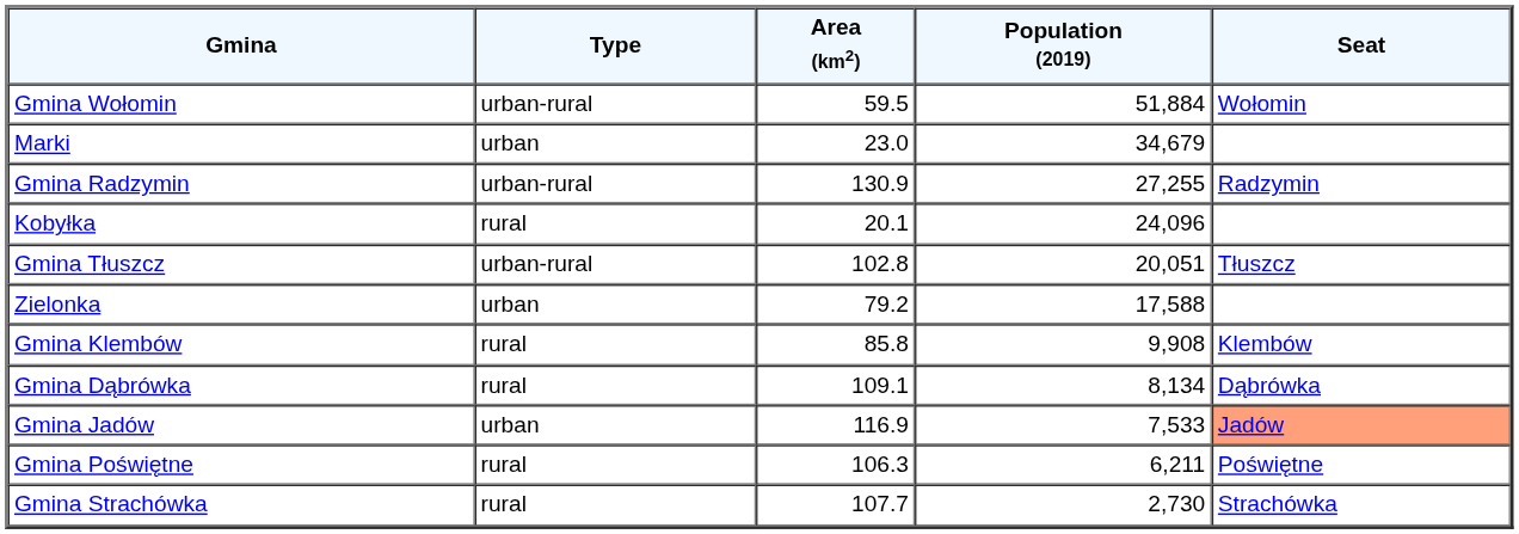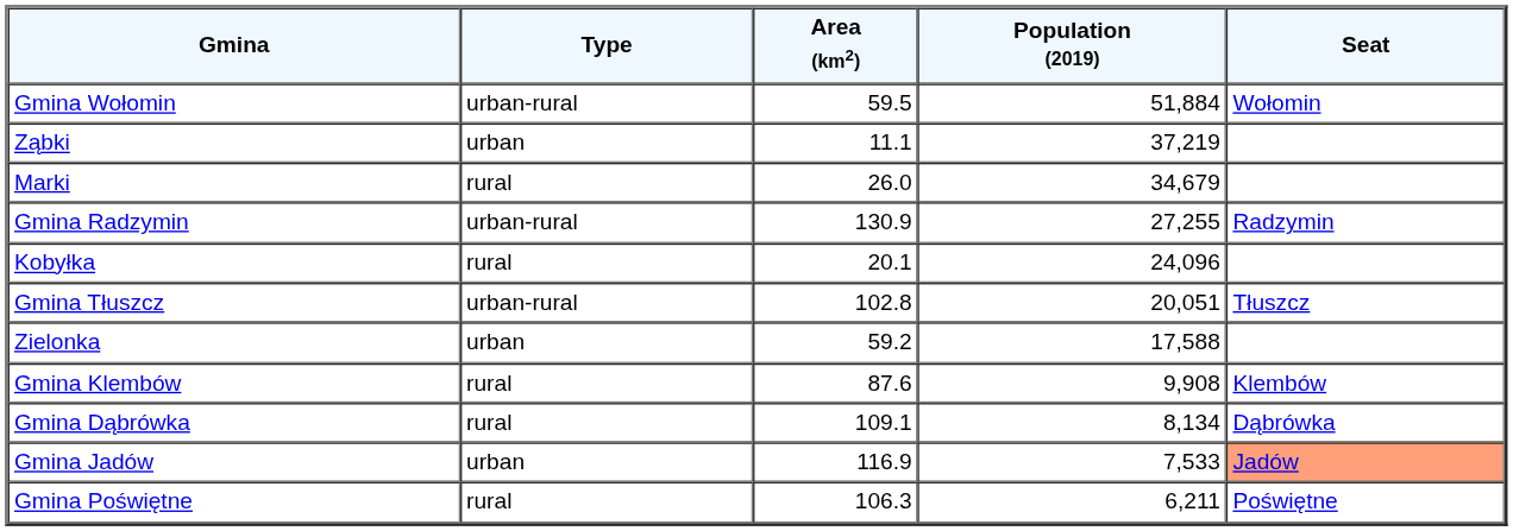 <table width="60%" border="2" cellpadding="3" cellspacing="0" style="font-size:90%;line-height:120%;">
 <tr bgcolor="F0F8FF">
 <td style="text-align:center;"><strong>Gmina</strong></td>
 <td style="text-align:center;"><strong>Type</strong></td>
 <td style="text-align:center;"><strong>Area<br><small>(km<sup>2</sup>)</small></strong></td>
 <td style="text-align:center;"><strong>Population<br><small>(2019)</small></strong></td>
 <td style="text-align:center;"><strong>Seat</strong></td>
 </tr>
 <tr>
 <td><a href='#'>Gmina Wołomin</a></td>
 <td>urban-rural</td>
 <td style="text-align:right;">59.5</td>
 <td style="text-align:right;">51,884</td>
 <td><a href='#'>Wołomin</a></td>
 </tr>
 <tr>
+<td><a href='#'>Ząbki</a></td>
+<td>urban</td>
+<td style="text-align:right;">11.1</td>
+<td style="text-align:right;">37,219</td>
+<td> </td>
+</tr>
+<tr>
 <td><a href='#'>Marki</a></td>
-<td>urban</td>
-<td style="text-align:right;">23.0</td>
+<td>rural</td>
+<td style="text-align:right;">26.0</td>
 <td style="text-align:right;">34,679</td>
 <td> </td>
 </tr>
 <tr>
 <td><a href='#'>Gmina Radzymin</a></td>
 <td>urban-rural</td>
 <td style="text-align:right;">130.9</td>
 <td style="text-align:right;">27,255</td>
 <td><a href='#'>Radzymin</a></td>
 </tr>
 <tr>
 <td><a href='#'>Kobyłka</a></td>
 <td>rural</td>
 <td style="text-align:right;">20.1</td>
 <td style="text-align:right;">24,096</td>
 <td> </td>
 </tr>
 <tr>
 <td><a href='#'>Gmina Tłuszcz</a></td>
 <td>urban-rural</td>
 <td style="text-align:right;">102.8</td>
 <td style="text-align:right;">20,051</td>
 <td><a href='#'>Tłuszcz</a></td>
 </tr>
 <tr>
 <td><a href='#'>Zielonka</a></td>
 <td>urban</td>
-<td style="text-align:right;">79.2</td>
+<td style="text-align:right;">59.2</td>
 <td style="text-align:right;">17,588</td>
 <td> </td>
 </tr>
 <tr>
 <td><a href='#'>Gmina Klembów</a></td>
 <td>rural</td>
-<td style="text-align:right;">85.8</td>
+<td style="text-align:right;">87.6</td>
 <td style="text-align:right;">9,908</td>
 <td><a href='#'>Klembów</a></td>
 </tr>
 <tr>
 <td><a href='#'>Gmina Dąbrówka</a></td>
 <td>rural</td>
 <td style="text-align:right;">109.1</td>
 <td style="text-align:right;">8,134</td>
 <td><a href='#'>Dąbrówka</a></td>
 </tr>
 <tr>
 <td><a href='#'>Gmina Jadów</a></td>
 <td>urban</td>
 <td style="text-align:right;">116.9</td>
 <td style="text-align:right;">7,533</td>
 <td style="background: lightsalmon;"><a href='#'>Jadów</a></td>
 </tr>
 <tr>
 <td><a href='#'>Gmina Poświętne</a></td>
 <td>rural</td>
 <td style="text-align:right;">106.3</td>
 <td style="text-align:right;">6,211</td>
 <td><a href='#'>Poświętne</a></td>
 </tr>
 <tr>
-<td><a href='#'>Gmina Strachówka</a></td>
-<td>rural</td>
-<td style="text-align:right;">107.7</td>
-<td style="text-align:right;">2,730</td>
-<td><a href='#'>Strachówka</a></td>
-</tr>
-<tr>
 </tr>
 </table>
